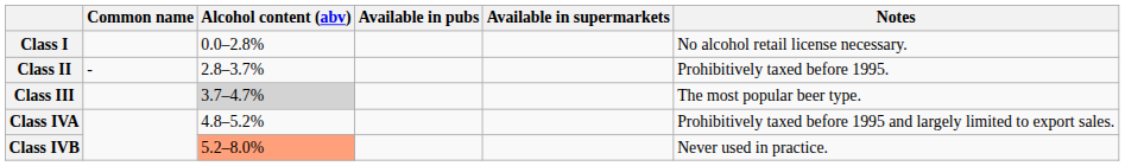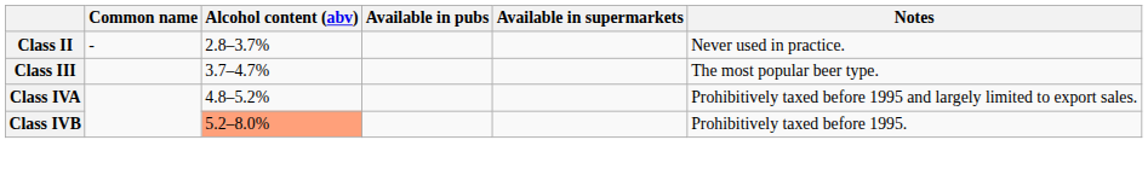 <table class="wikitable">
 <tr>
 <th></th>
 <th>Common name</th>
 <th>Alcohol content (<a href='#'>abv</a>)</th>
 <th>Available in pubs</th>
 <th>Available in supermarkets</th>
 <th>Notes</th>
 </tr>
 <tr>
-<th>Class I</th>
-<td></td>
-<td>0.0–2.8%</td>
-<td></td>
-<td></td>
-<td>No alcohol retail license necessary.</td>
-</tr>
-<tr>
 <th>Class II</th>
 <td>-</td>
 <td>2.8–3.7%</td>
 <td></td>
 <td></td>
-<td>Prohibitively taxed before 1995.</td>
+<td>Never used in practice.</td>
 </tr>
 <tr>
 <th>Class III</th>
 <td></td>
-<td style="background: lightgrey;">3.7–4.7%</td>
+<td>3.7–4.7%</td>
 <td></td>
 <td></td>
 <td>The most popular beer type.</td>
 </tr>
 <tr>
 <th>Class IVA</th>
 <td rowspan="2"></td>
 <td>4.8–5.2%</td>
 <td></td>
 <td></td>
 <td>Prohibitively taxed before 1995 and largely limited to export sales.</td>
 </tr>
 <tr>
 <th>Class IVB</th>
 <td style="background: lightsalmon;">5.2–8.0%</td>
 <td></td>
 <td></td>
-<td>Never used in practice.</td>
+<td>Prohibitively taxed before 1995.</td>
 </tr>
 </table>
